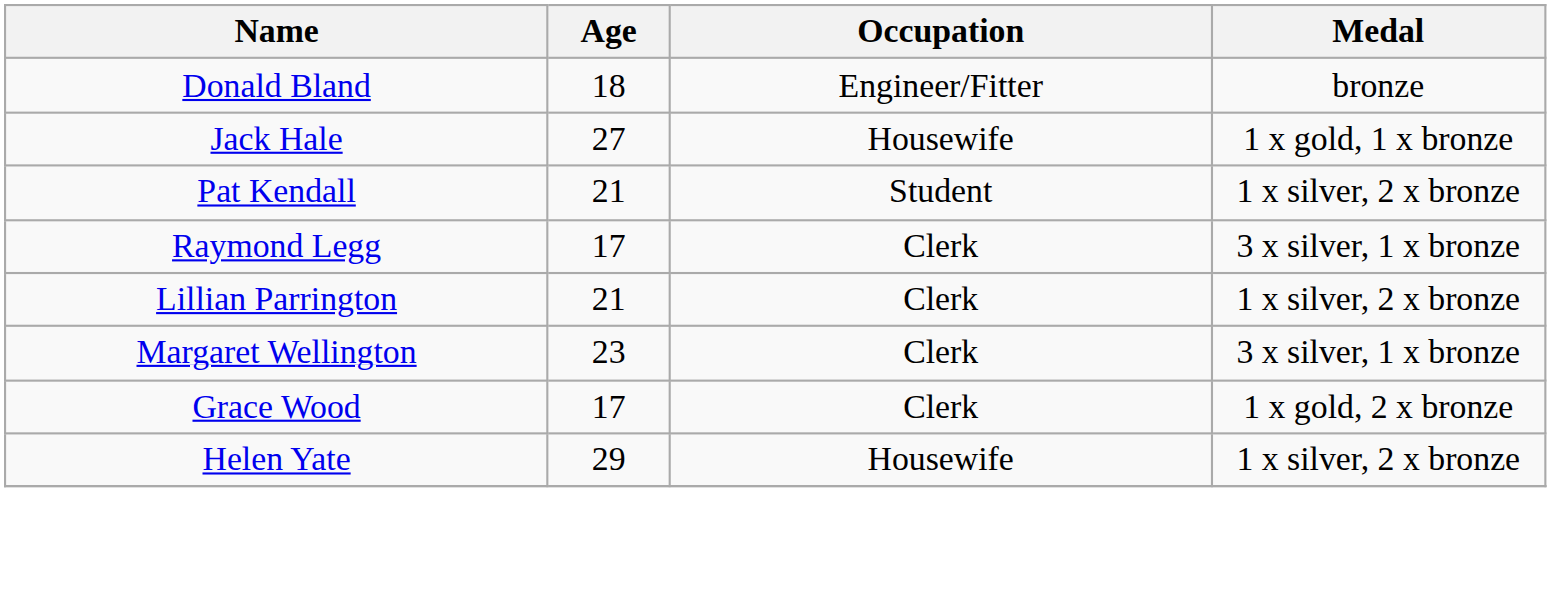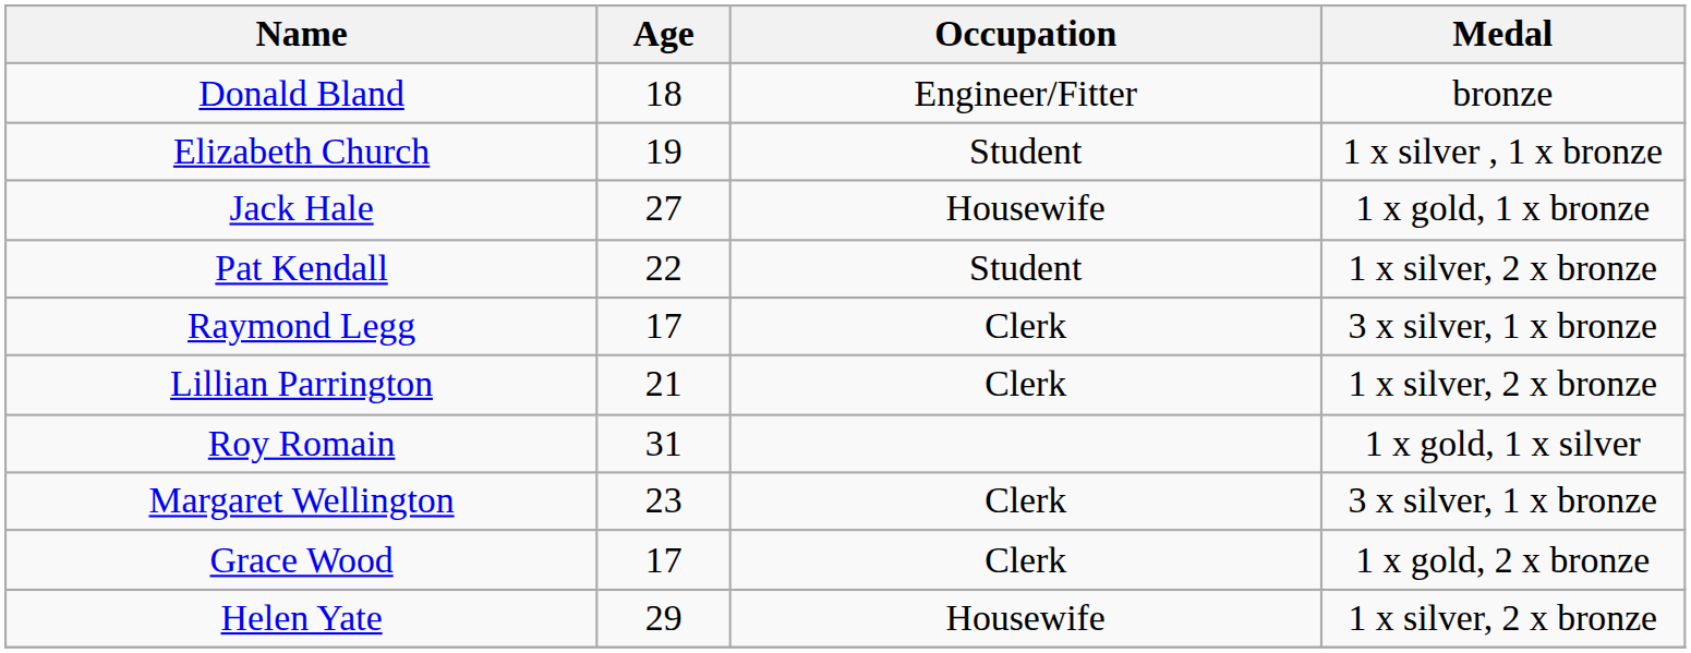 <table class="wikitable" style="text-align: center">
 <tr>
 <th width=250>Name</th>
 <th width=50>Age</th>
 <th width=250>Occupation</th>
 <th width=150>Medal</th>
 </tr>
 <tr>
 <td><a href='#'>Donald Bland</a></td>
 <td>18</td>
 <td>Engineer/Fitter</td>
 <td>bronze</td>
 </tr>
 <tr>
+<td><a href='#'>Elizabeth Church</a></td>
+<td>19</td>
+<td>Student</td>
+<td>1 x silver , 1 x bronze</td>
+</tr>
+<tr>
 <td><a href='#'>Jack Hale</a></td>
 <td>27</td>
 <td>Housewife</td>
 <td>1 x gold, 1 x bronze</td>
 </tr>
 <tr>
 <td><a href='#'>Pat Kendall</a></td>
-<td>21</td>
+<td>22</td>
 <td>Student</td>
 <td>1 x silver, 2 x bronze</td>
 </tr>
 <tr>
 <td><a href='#'>Raymond Legg</a></td>
 <td>17</td>
 <td>Clerk</td>
 <td>3 x silver, 1 x bronze</td>
 </tr>
 <tr>
 <td><a href='#'>Lillian Parrington</a></td>
 <td>21</td>
 <td>Clerk</td>
 <td>1 x silver, 2 x bronze</td>
+</tr>
+<tr>
+<td><a href='#'>Roy Romain</a></td>
+<td>31</td>
+<td></td>
+<td>1 x gold, 1 x silver</td>
 </tr>
 <tr>
 <td><a href='#'>Margaret Wellington</a></td>
 <td>23</td>
 <td>Clerk</td>
 <td>3 x silver, 1 x bronze</td>
 </tr>
 <tr>
 <td><a href='#'>Grace Wood</a></td>
 <td>17</td>
 <td>Clerk</td>
 <td>1 x gold, 2 x bronze</td>
 </tr>
 <tr>
 <td><a href='#'>Helen Yate</a></td>
 <td>29</td>
 <td>Housewife</td>
 <td>1 x silver, 2 x bronze</td>
 </tr>
 <tr>
 </tr>
 </table>
